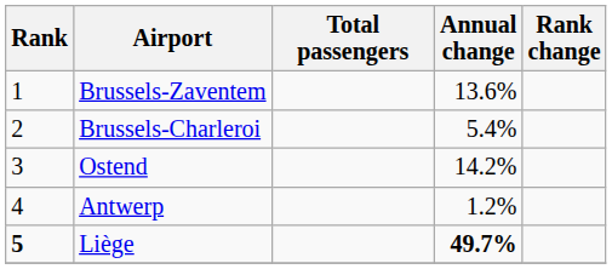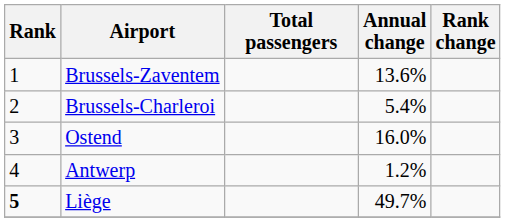 <table class="wikitable">
 <tr>
 <th>Rank</th>
 <th>Airport</th>
 <th style="width:100px">Total<br>passengers</th>
 <th>Annual<br>change</th>
 <th>Rank<br>change</th>
 </tr>
 <tr>
 <td>1</td>
 <td><a href='#'>Brussels-Zaventem</a></td>
 <td align="right"></td>
 <td align="right">13.6%</td>
 <td align="center"></td>
 </tr>
 <tr>
 <td>2</td>
 <td><a href='#'>Brussels-Charleroi</a></td>
 <td align="right"></td>
 <td align="right">5.4%</td>
 <td align="center"></td>
 </tr>
 <tr>
 <td>3</td>
 <td><a href='#'>Ostend</a></td>
 <td align="right"></td>
-<td align="right">14.2%</td>
+<td align="right">16.0%</td>
 <td align="center"></td>
 </tr>
 <tr>
 <td>4</td>
 <td><a href='#'>Antwerp</a></td>
 <td align="right"></td>
 <td align="right">1.2%</td>
 <td align="center"></td>
 </tr>
 <tr>
 <td><strong>5</strong></td>
 <td><a href='#'>Liège</a></td>
 <td align="right"></td>
-<td align="right"><strong>49.7%</strong></td>
+<td align="right">49.7%</td>
 <td align="center"></td>
 </tr>
 <tr>
 </tr>
 </table>
